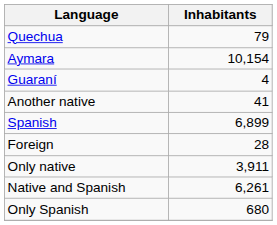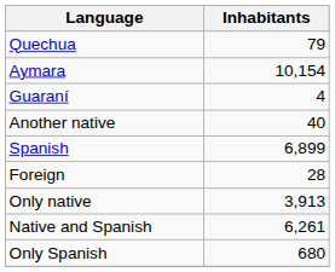 <table class="wikitable" border="1" style="width:25%;" border="1">
 <tr bgcolor=silver>
 <th><strong>Language</strong></th>
 <th><strong>Inhabitants</strong></th>
 </tr>
 <tr>
 <td><a href='#'>Quechua</a></td>
 <td align="right">79</td>
 </tr>
 <tr>
 <td><a href='#'>Aymara</a></td>
 <td align="right">10,154</td>
 </tr>
 <tr>
 <td><a href='#'>Guaraní</a></td>
 <td align="right">4</td>
 </tr>
 <tr>
 <td>Another native</td>
-<td align="right">41</td>
+<td align="right">40</td>
 </tr>
 <tr>
 <td><a href='#'>Spanish</a></td>
 <td align="right">6,899</td>
 </tr>
 <tr>
 <td>Foreign</td>
 <td align="right">28</td>
 </tr>
 <tr>
 <td>Only native</td>
-<td align="right">3,911</td>
+<td align="right">3,913</td>
 </tr>
 <tr>
 <td>Native and Spanish</td>
 <td align="right">6,261</td>
 </tr>
 <tr>
 <td>Only Spanish</td>
 <td align="right">680</td>
 </tr>
 <tr>
 </tr>
 </table>
